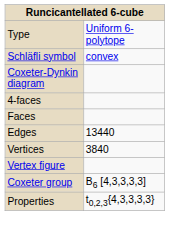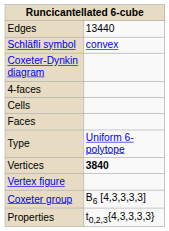 <table class="wikitable" align="right" style="margin-left:10px" width="250">
 <tr>
 <td bgcolor=#e7dcc3 align=center colspan=2><strong>Runcicantellated 6-cube</strong></td>
 </tr>
 <tr>
-<td bgcolor=#e7dcc3>Type</td>
-<td><a href='#'>Uniform 6-polytope</a></td>
+<td bgcolor=#e7dcc3>Edges</td>
+<td>13440</td>
 </tr>
 <tr>
 <td bgcolor=#e7dcc3><a href='#'>Schläfli symbol</a></td>
 <td><a href='#'>convex</a></td>
 </tr>
 <tr>
 <td bgcolor=#e7dcc3><a href='#'>Coxeter-Dynkin diagram</a></td>
 <td></td>
 </tr>
 <tr>
 <td bgcolor=#e7dcc3>4-faces</td>
 <td></td>
 </tr>
 <tr>
+<td bgcolor=#e7dcc3>Cells</td>
+<td></td>
+</tr>
+<tr>
 <td bgcolor=#e7dcc3>Faces</td>
 <td></td>
 </tr>
 <tr>
-<td bgcolor=#e7dcc3>Edges</td>
-<td>13440</td>
+<td bgcolor=#e7dcc3>Type</td>
+<td><a href='#'>Uniform 6-polytope</a></td>
 </tr>
 <tr>
 <td bgcolor=#e7dcc3>Vertices</td>
-<td>3840</td>
+<td><strong>3840</strong></td>
 </tr>
 <tr>
 <td bgcolor=#e7dcc3><a href='#'>Vertex figure</a></td>
 <td></td>
 </tr>
 <tr>
 <td bgcolor=#e7dcc3><a href='#'>Coxeter group</a></td>
 <td>B<sub>6</sub> [4,3,3,3,3]</td>
 </tr>
 <tr>
 <td bgcolor=#e7dcc3>Properties</td>
 <td>t<sub>0,2,3</sub>{4,3,3,3,3}</td>
 </tr>
 </table>
